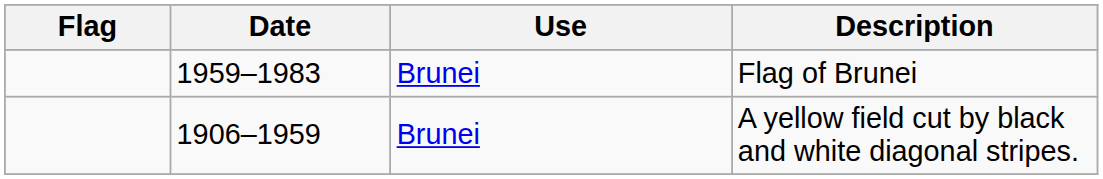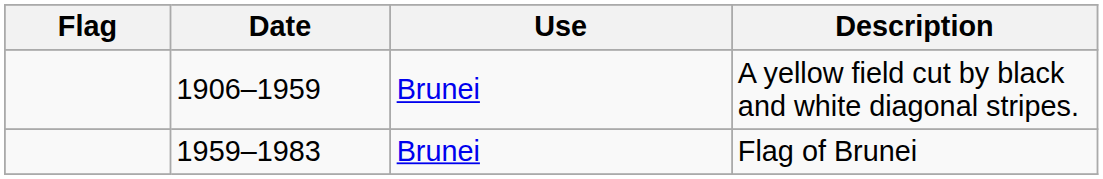 <table class="wikitable">
 <tr style="background:#efefef;">
 <th style="width:110px;">Flag</th>
 <th style="width:150px;">Date</th>
 <th style="width:250px;">Use</th>
 <th style="width:250px;">Description</th>
 </tr>
 <tr>
 <td></td>
+<td>1906–1959</td>
+<td><a href='#'>Brunei</a></td>
+<td>A yellow field cut by black and white diagonal stripes.</td>
+</tr>
+<tr>
+<td></td>
 <td>1959–1983</td>
 <td><a href='#'>Brunei</a></td>
 <td>Flag of Brunei</td>
 </tr>
-<tr>
-<td></td>
-<td>1906–1959</td>
-<td><a href='#'>Brunei</a></td>
-<td>A yellow field cut by black and white diagonal stripes.</td>
-</tr>
 </table>
